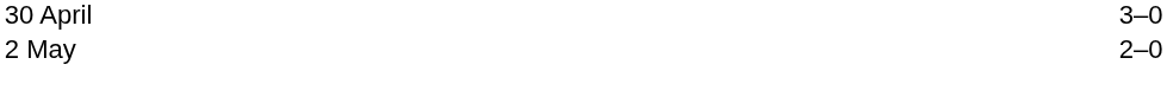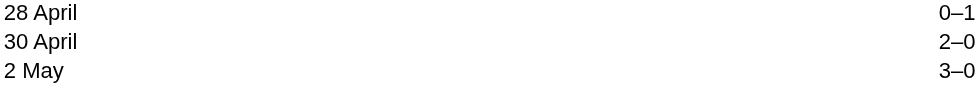 <table cellspacing=1 width=70%>
 <tr>
 <th width=25%></th>
 <th width=30%></th>
 <th width=15%></th>
 <th width=30%></th>
 </tr>
 <tr>
+<td>28 April</td>
+<td align=right></td>
+<td align=center>0–1</td>
+<td></td>
+</tr>
+<tr>
 <td>30 April</td>
 <td align=right></td>
-<td align=center>3–0</td>
+<td align=center>2–0</td>
 <td></td>
 </tr>
 <tr>
 <td>2 May</td>
 <td align=right></td>
-<td align=center>2–0</td>
+<td align=center>3–0</td>
 <td></td>
 </tr>
 </table>
